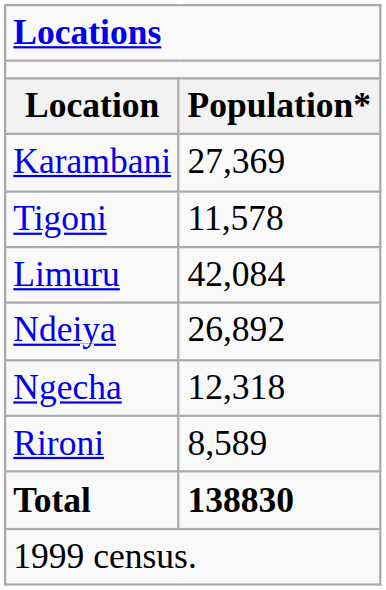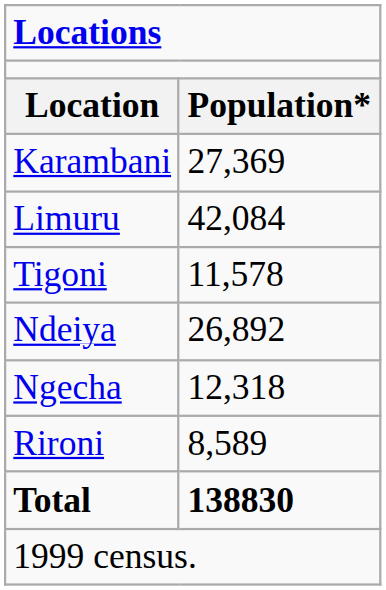 <table class="wikitable">
 <tr>
 <td colspan="2"><strong><a href='#'>Locations</a></strong></td>
 </tr>
 <tr>
 <td colspan="2"></td>
 </tr>
 <tr>
 <th>Location</th>
 <th>Population*</th>
 </tr>
 <tr>
 <td><a href='#'>Karambani</a></td>
 <td>27,369</td>
 </tr>
 <tr>
+<td><a href='#'>Limuru</a></td>
+<td>42,084</td>
+</tr>
+<tr>
 <td><a href='#'>Tigoni</a></td>
 <td>11,578</td>
-</tr>
-<tr>
-<td><a href='#'>Limuru</a></td>
-<td>42,084</td>
 </tr>
 <tr>
 <td><a href='#'>Ndeiya</a></td>
 <td>26,892</td>
 </tr>
 <tr>
 <td><a href='#'>Ngecha</a></td>
 <td>12,318</td>
 </tr>
 <tr>
 <td><a href='#'>Rironi</a></td>
 <td>8,589</td>
 </tr>
 <tr>
 <td><strong>Total</strong></td>
 <td><strong>138830</strong></td>
 </tr>
 <tr>
 <td colspan="2">1999 census.</td>
 </tr>
 </table>
